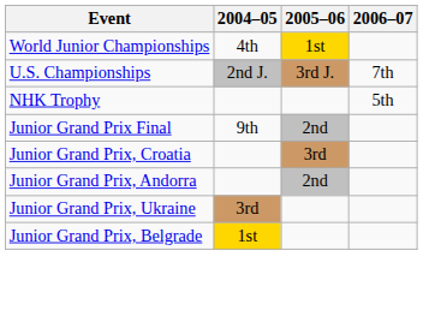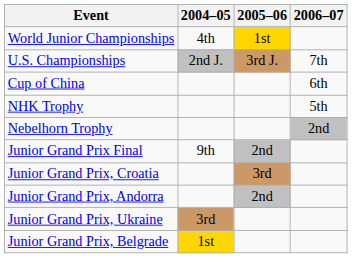 <table class="wikitable" style="text-align:center">
 <tr>
 <th>Event</th>
 <th>2004–05</th>
 <th>2005–06</th>
 <th>2006–07</th>
 </tr>
 <tr>
 <td align=left><a href='#'>World Junior Championships</a></td>
 <td>4th</td>
 <td bgcolor=gold>1st</td>
 <td></td>
 </tr>
 <tr>
 <td align=left><a href='#'>U.S. Championships</a></td>
 <td bgcolor="silver">2nd J.</td>
 <td bgcolor=cc9966>3rd J.</td>
 <td>7th</td>
 </tr>
 <tr>
+<td align=left><a href='#'>Cup of China</a></td>
+<td></td>
+<td></td>
+<td>6th</td>
+</tr>
+<tr>
 <td align=left><a href='#'>NHK Trophy</a></td>
 <td></td>
 <td></td>
 <td>5th</td>
+</tr>
+<tr>
+<td align=left><a href='#'>Nebelhorn Trophy</a></td>
+<td></td>
+<td></td>
+<td bgcolor=silver>2nd</td>
 </tr>
 <tr>
 <td align=left><a href='#'>Junior Grand Prix Final</a></td>
 <td>9th</td>
 <td bgcolor=silver>2nd</td>
 <td></td>
 </tr>
 <tr>
 <td align=left><a href='#'>Junior Grand Prix, Croatia</a></td>
 <td></td>
 <td bgcolor=cc9966>3rd</td>
 <td></td>
 </tr>
 <tr>
 <td align=left><a href='#'>Junior Grand Prix, Andorra</a></td>
 <td></td>
 <td bgcolor=silver>2nd</td>
 <td></td>
 </tr>
 <tr>
 <td align=left><a href='#'>Junior Grand Prix, Ukraine</a></td>
 <td bgcolor="cc9966">3rd</td>
 <td></td>
 <td></td>
 </tr>
 <tr>
 <td align=left><a href='#'>Junior Grand Prix, Belgrade</a></td>
 <td bgcolor="gold">1st</td>
 <td></td>
 <td></td>
 </tr>
 </table>
